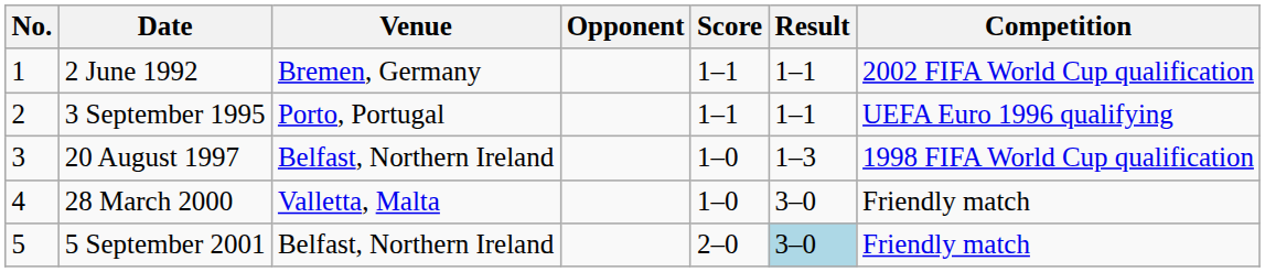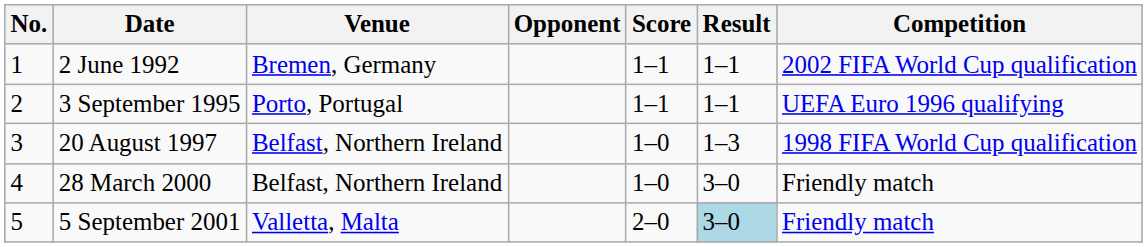 <table class="wikitable">
 <tr>
 <th>No.</th>
 <th>Date</th>
 <th>Venue</th>
 <th>Opponent</th>
 <th>Score</th>
 <th>Result</th>
 <th>Competition</th>
 </tr>
 <tr>
 <td>1</td>
 <td>2 June 1992</td>
 <td><a href='#'>Bremen</a>, Germany</td>
 <td></td>
 <td>1–1</td>
 <td>1–1</td>
 <td><a href='#'>2002 FIFA World Cup qualification</a></td>
 </tr>
 <tr>
 <td>2</td>
 <td>3 September 1995</td>
 <td><a href='#'>Porto</a>, Portugal</td>
 <td></td>
 <td>1–1</td>
 <td>1–1</td>
 <td><a href='#'>UEFA Euro 1996 qualifying</a></td>
 </tr>
 <tr>
 <td>3</td>
 <td>20 August 1997</td>
 <td><a href='#'>Belfast</a>, Northern Ireland</td>
 <td></td>
 <td>1–0</td>
 <td>1–3</td>
 <td><a href='#'>1998 FIFA World Cup qualification</a></td>
 </tr>
 <tr>
 <td>4</td>
 <td>28 March 2000</td>
-<td><a href='#'>Valletta</a>, <a href='#'>Malta</a></td>
+<td>Belfast, Northern Ireland</td>
 <td></td>
 <td>1–0</td>
 <td>3–0</td>
 <td>Friendly match</td>
 </tr>
 <tr>
 <td>5</td>
 <td>5 September 2001</td>
-<td>Belfast, Northern Ireland</td>
+<td><a href='#'>Valletta</a>, <a href='#'>Malta</a></td>
 <td></td>
 <td>2–0</td>
 <td style="background: lightblue;">3–0</td>
 <td><a href='#'>Friendly match</a></td>
 </tr>
 </table>
